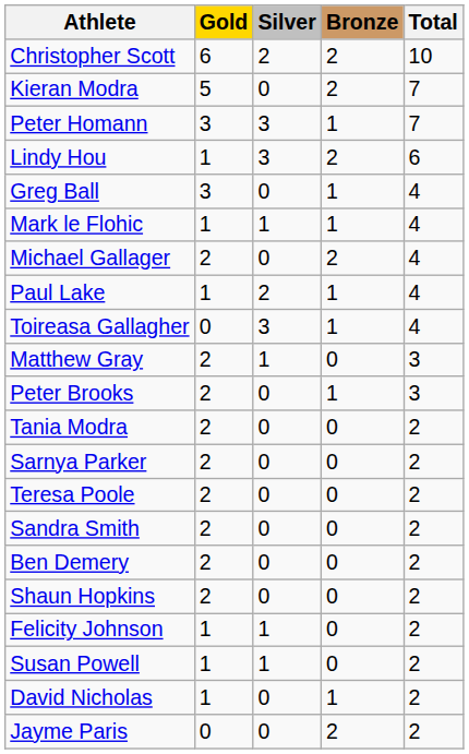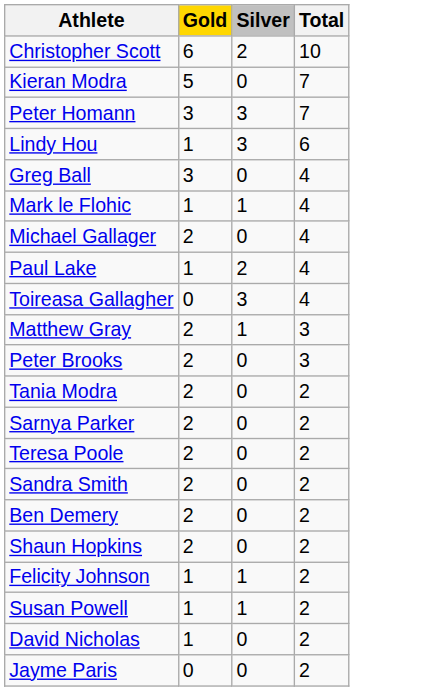 <table class="wikitable sortable" style="font-size:90%">
 <tr>
 <th>Athlete</th>
 <td align=center bgcolor="gold"><strong>Gold</strong></td>
 <td align=center bgcolor="silver"><strong>Silver</strong></td>
-<td align=center bgcolor="CC9966"><strong>Bronze</strong></td>
 <th>Total</th>
 </tr>
 <tr>
 <td><a href='#'>Christopher Scott</a></td>
 <td>6</td>
-<td>2</td>
 <td>2</td>
 <td>10</td>
 </tr>
 <tr>
 <td><a href='#'>Kieran Modra</a></td>
 <td>5</td>
 <td>0</td>
-<td>2</td>
 <td>7</td>
 </tr>
 <tr>
 <td><a href='#'>Peter Homann</a></td>
 <td>3</td>
 <td>3</td>
-<td>1</td>
 <td>7</td>
 </tr>
 <tr>
 <td><a href='#'>Lindy Hou</a></td>
 <td>1</td>
 <td>3</td>
-<td>2</td>
 <td>6</td>
 </tr>
 <tr>
 <td><a href='#'>Greg Ball</a></td>
 <td>3</td>
 <td>0</td>
-<td>1</td>
 <td>4</td>
 </tr>
 <tr>
 <td><a href='#'>Mark le Flohic</a></td>
 <td 2>1</td>
-<td>1</td>
 <td>1</td>
 <td>4</td>
 </tr>
 <tr>
 <td><a href='#'>Michael Gallager</a></td>
 <td>2</td>
 <td>0</td>
-<td>2</td>
 <td>4</td>
 </tr>
 <tr>
 <td><a href='#'>Paul Lake</a></td>
 <td>1</td>
 <td>2</td>
-<td>1</td>
 <td>4</td>
 </tr>
 <tr>
 <td><a href='#'>Toireasa Gallagher</a></td>
 <td>0</td>
 <td>3</td>
-<td>1</td>
 <td>4</td>
 </tr>
 <tr>
 <td><a href='#'>Matthew Gray</a></td>
 <td>2</td>
 <td>1</td>
-<td>0</td>
 <td>3</td>
 </tr>
 <tr>
 <td><a href='#'>Peter Brooks</a></td>
 <td>2</td>
 <td>0</td>
-<td>1</td>
 <td>3</td>
 </tr>
 <tr>
 <td><a href='#'>Tania Modra</a></td>
 <td>2</td>
-<td>0</td>
 <td>0</td>
 <td>2</td>
 </tr>
 <tr>
 <td><a href='#'>Sarnya Parker</a></td>
 <td>2</td>
 <td>0</td>
-<td>0</td>
 <td>2</td>
 </tr>
 <tr>
 <td><a href='#'>Teresa Poole</a></td>
 <td>2</td>
-<td>0</td>
 <td>0</td>
 <td>2</td>
 </tr>
 <tr>
 <td><a href='#'>Sandra Smith</a></td>
 <td>2</td>
 <td>0</td>
-<td>0</td>
 <td>2</td>
 </tr>
 <tr>
 <td><a href='#'>Ben Demery</a></td>
 <td>2</td>
-<td>0</td>
 <td>0</td>
 <td>2</td>
 </tr>
 <tr>
 <td><a href='#'>Shaun Hopkins</a></td>
 <td>2</td>
 <td>0</td>
-<td>0</td>
 <td>2</td>
 </tr>
 <tr>
 <td><a href='#'>Felicity Johnson</a></td>
 <td>1</td>
 <td>1</td>
-<td>0</td>
 <td>2</td>
 </tr>
 <tr>
 <td><a href='#'>Susan Powell</a></td>
 <td>1</td>
 <td>1</td>
-<td>0</td>
 <td>2</td>
 </tr>
 <tr>
 <td><a href='#'>David Nicholas</a></td>
 <td>1</td>
 <td>0</td>
-<td>1</td>
 <td>2</td>
 </tr>
 <tr>
 <td><a href='#'>Jayme Paris</a></td>
 <td>0</td>
 <td>0</td>
 <td>2</td>
-<td>2</td>
 </tr>
 </table>
